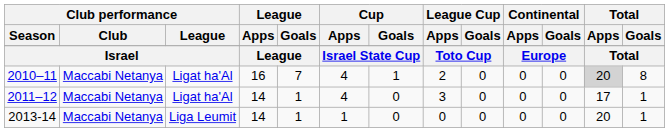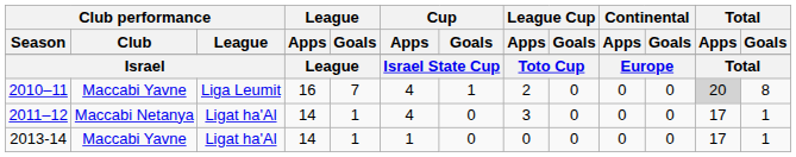 <table class="wikitable" style="text-align:center">
 <tr>
 <th colspan=3>Club performance</th>
 <th colspan=2>League</th>
 <th colspan=2>Cup</th>
 <th colspan=2>League Cup</th>
 <th colspan=2>Continental</th>
 <th colspan=2>Total</th>
 </tr>
 <tr>
 <th>Season</th>
 <th>Club</th>
 <th>League</th>
 <th>Apps</th>
 <th>Goals</th>
 <th>Apps</th>
 <th>Goals</th>
 <th>Apps</th>
 <th>Goals</th>
 <th>Apps</th>
 <th>Goals</th>
 <th>Apps</th>
 <th>Goals</th>
 </tr>
 <tr>
 </tr>
 <tr>
 <th colspan=3>Israel</th>
 <th colspan=2>League</th>
 <th colspan=2><a href='#'>Israel State Cup</a></th>
 <th colspan=2><a href='#'>Toto Cup</a></th>
 <th colspan=2><a href='#'>Europe</a></th>
 <th colspan=2>Total</th>
 </tr>
 <tr>
 <td><a href='#'>2010–11</a></td>
-<td><a href='#'>Maccabi Netanya</a></td>
-<td><a href='#'>Ligat ha'Al</a></td>
+<td><a href='#'>Maccabi Yavne</a></td>
+<td><a href='#'>Liga Leumit</a></td>
 <td>16</td>
 <td>7</td>
 <td>4</td>
 <td>1</td>
 <td>2</td>
 <td>0</td>
 <td>0</td>
 <td>0</td>
 <td style="background: lightgrey;">20</td>
 <td>8</td>
 </tr>
 <tr>
 <td><a href='#'>2011–12</a></td>
 <td><a href='#'>Maccabi Netanya</a></td>
 <td><a href='#'>Ligat ha'Al</a></td>
 <td>14</td>
 <td>1</td>
 <td>4</td>
 <td>0</td>
 <td>3</td>
 <td>0</td>
 <td>0</td>
 <td>0</td>
 <td>17</td>
 <td>1</td>
 </tr>
 <tr>
 <td>2013-14</td>
-<td><a href='#'>Maccabi Netanya</a></td>
-<td><a href='#'>Liga Leumit</a></td>
+<td><a href='#'>Maccabi Yavne</a></td>
+<td><a href='#'>Ligat ha'Al</a></td>
 <td>14</td>
 <td>1</td>
 <td>1</td>
 <td>0</td>
 <td>0</td>
 <td>0</td>
 <td>0</td>
 <td>0</td>
-<td>20</td>
+<td>17</td>
 <td>1</td>
 </tr>
 </table>
